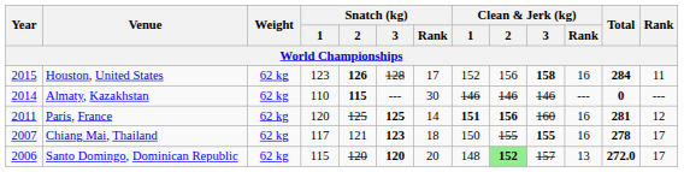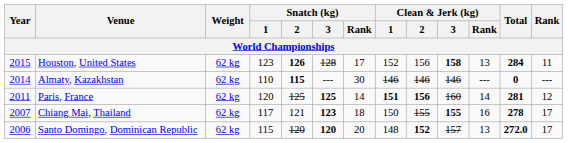 <table class = "wikitable" style="text-align:center;">
 <tr>
 <th rowspan=2 width=40>Year</th>
 <th rowspan=2 width=250>Venue</th>
 <th rowspan=2 width=60>Weight</th>
 <th colspan=4>Snatch (kg)</th>
 <th colspan=4>Clean & Jerk (kg)</th>
 <th rowspan=2 width=40>Total</th>
 <th rowspan=2 width=40>Rank</th>
 </tr>
 <tr>
 <th width=40>1</th>
 <th width=40>2</th>
 <th width=40>3</th>
 <th width=40>Rank</th>
 <th width=40>1</th>
 <th width=40>2</th>
 <th width=40>3</th>
 <th width=40>Rank</th>
 </tr>
 <tr>
 <th colspan=13><a href='#'>World Championships</a></th>
 </tr>
 <tr>
 <td><a href='#'>2015</a></td>
 <td align=left> <a href='#'>Houston</a>, <a href='#'>United States</a></td>
 <td><a href='#'>62 kg</a></td>
 <td>123</td>
 <td><strong>126</strong></td>
 <td><s>128</s></td>
 <td>17</td>
 <td>152</td>
 <td>156</td>
 <td><strong>158</strong></td>
-<td>16</td>
+<td>13</td>
 <td><strong>284</strong></td>
 <td>11</td>
 </tr>
 <tr>
 <td><a href='#'>2014</a></td>
 <td align=left> <a href='#'>Almaty</a>, <a href='#'>Kazakhstan</a></td>
 <td><a href='#'>62 kg</a></td>
 <td>110</td>
 <td><strong>115</strong></td>
 <td>---</td>
 <td>30</td>
 <td><s>146</s></td>
 <td><s>146</s></td>
 <td><s>146</s></td>
 <td>---</td>
 <td><strong>0</strong></td>
 <td>---</td>
 </tr>
 <tr>
 <td><a href='#'>2011</a></td>
 <td align=left> <a href='#'>Paris</a>, <a href='#'>France</a></td>
 <td><a href='#'>62 kg</a></td>
 <td>120</td>
 <td><s>125</s></td>
 <td><strong>125</strong></td>
 <td>14</td>
 <td><strong>151</strong></td>
 <td><strong>156</strong></td>
 <td><s>160</s></td>
-<td>16</td>
+<td>14</td>
 <td><strong>281</strong></td>
 <td>12</td>
 </tr>
 <tr>
 <td><a href='#'>2007</a></td>
 <td align=left> <a href='#'>Chiang Mai</a>, <a href='#'>Thailand</a></td>
 <td><a href='#'>62 kg</a></td>
 <td>117</td>
 <td>121</td>
 <td><strong>123</strong></td>
 <td>18</td>
 <td>150</td>
 <td><s>155</s></td>
 <td><strong>155</strong></td>
 <td>16</td>
 <td><strong>278</strong></td>
 <td>17</td>
 </tr>
 <tr>
 <td><a href='#'>2006</a></td>
 <td align=left> <a href='#'>Santo Domingo</a>, <a href='#'>Dominican Republic</a></td>
 <td><a href='#'>62 kg</a></td>
 <td>115</td>
 <td><s>120</s></td>
 <td><strong>120</strong></td>
 <td>20</td>
 <td>148</td>
-<td style="background: lightgreen;"><strong>152</strong></td>
+<td><strong>152</strong></td>
 <td><s>157</s></td>
 <td>13</td>
 <td><strong>272.0</strong></td>
 <td>17</td>
 </tr>
 </table>
